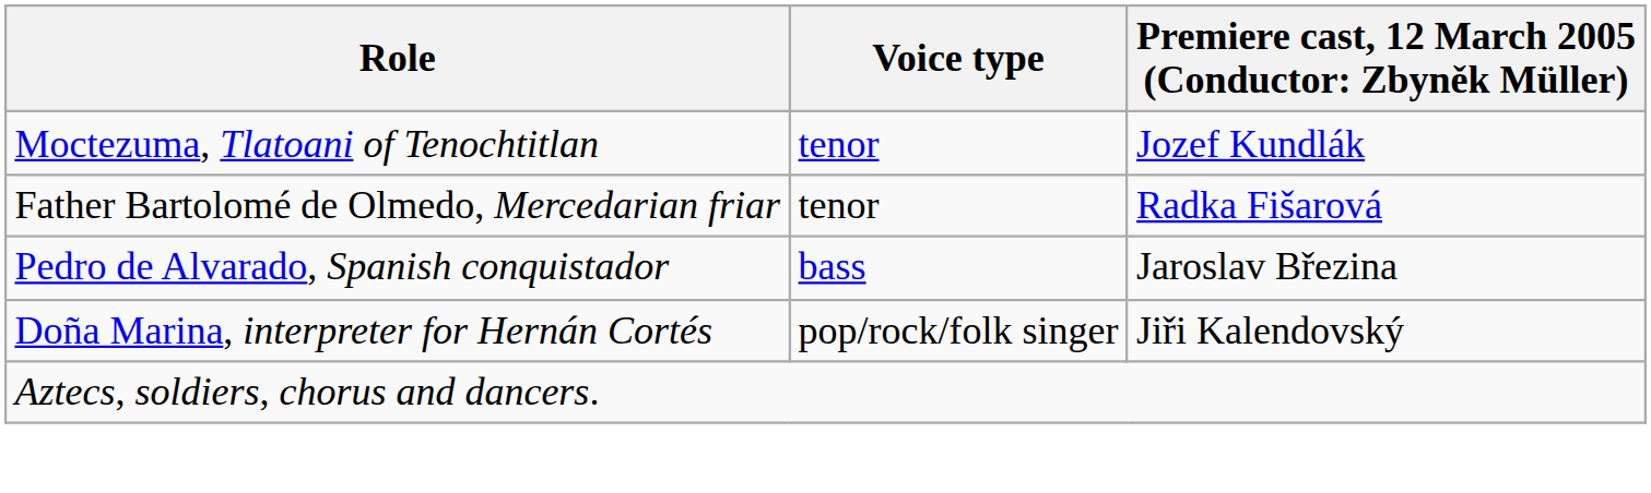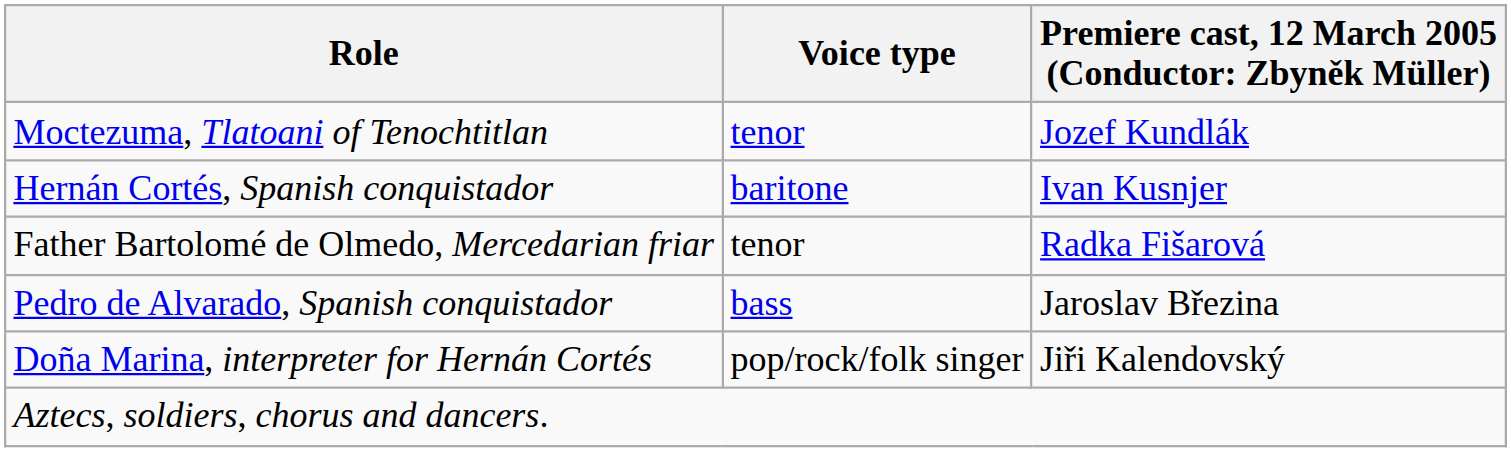 <table class="wikitable">
 <tr>
 <th>Role</th>
 <th>Voice type</th>
 <th>Premiere cast, 12 March 2005<br>(Conductor: Zbyněk Müller)</th>
 </tr>
 <tr>
 <td><a href='#'>Moctezuma</a>, <em><a href='#'>Tlatoani</a> of Tenochtitlan</em></td>
 <td><a href='#'>tenor</a></td>
 <td><a href='#'>Jozef Kundlák</a></td>
+</tr>
+<tr>
+<td><a href='#'>Hernán Cortés</a>, <em>Spanish conquistador</em></td>
+<td><a href='#'>baritone</a></td>
+<td><a href='#'>Ivan Kusnjer</a></td>
 </tr>
 <tr>
 <td>Father Bartolomé de Olmedo, <em>Mercedarian friar</em></td>
 <td>tenor</td>
 <td><a href='#'>Radka Fišarová</a></td>
 </tr>
 <tr>
 <td><a href='#'>Pedro de Alvarado</a>, <em>Spanish conquistador</em></td>
 <td><a href='#'>bass</a></td>
 <td>Jaroslav Březina</td>
 </tr>
 <tr>
 <td><a href='#'>Doña Marina</a>, <em>interpreter for Hernán Cortés</em></td>
 <td>pop/rock/folk singer</td>
 <td>Jiři Kalendovský</td>
 </tr>
 <tr>
 <td colspan="3"><em>Aztecs</em>, <em>soldiers</em>, <em>chorus and dancers</em>.</td>
 </tr>
 </table>
